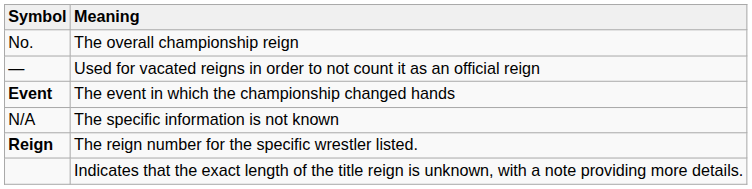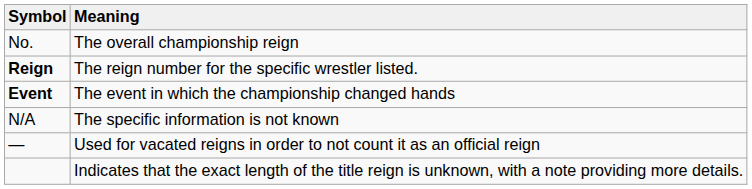 <table class="wikitable">
 <tr>
 <td style="background: #f0f0f0;"><strong>Symbol</strong></td>
 <td style="background: #f0f0f0;"><strong>Meaning</strong></td>
 </tr>
 <tr>
 <td>No.</td>
 <td>The overall championship reign</td>
 </tr>
 <tr>
-<td>—</td>
-<td>Used for vacated reigns in order to not count it as an official reign</td>
+<td><strong>Reign</strong></td>
+<td>The reign number for the specific wrestler listed.</td>
 </tr>
 <tr>
 <td><strong>Event</strong></td>
 <td>The event in which the championship changed hands</td>
 </tr>
 <tr>
 <td>N/A</td>
 <td>The specific information is not known</td>
 </tr>
 <tr>
-<td><strong>Reign</strong></td>
-<td>The reign number for the specific wrestler listed.</td>
+<td>—</td>
+<td>Used for vacated reigns in order to not count it as an official reign</td>
 </tr>
 <tr>
 <td></td>
 <td>Indicates that the exact length of the title reign is unknown, with a note providing more details.</td>
 </tr>
 </table>
